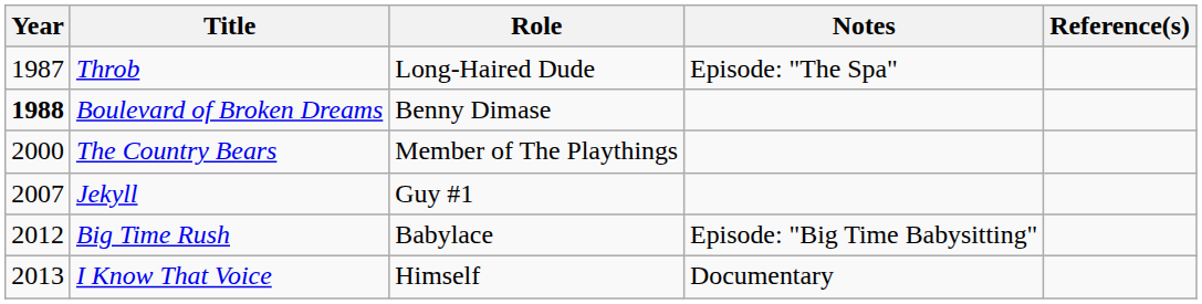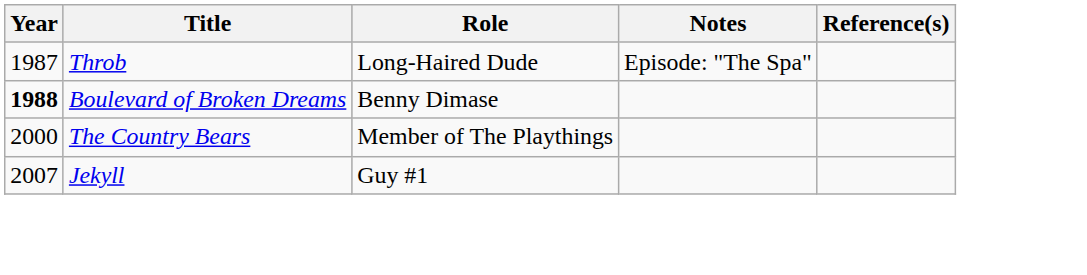 <table class="wikitable">
 <tr>
 <th>Year</th>
 <th>Title</th>
 <th>Role</th>
 <th>Notes</th>
 <th>Reference(s)</th>
 </tr>
 <tr>
 <td>1987</td>
 <td><em><a href='#'>Throb</a></em></td>
 <td>Long-Haired Dude</td>
 <td>Episode: "The Spa"</td>
 <td></td>
 </tr>
 <tr>
 <td><strong>1988</strong></td>
 <td><em><a href='#'>Boulevard of Broken Dreams</a></em></td>
 <td>Benny Dimase</td>
 <td></td>
 <td></td>
 </tr>
 <tr>
 <td>2000</td>
 <td><em><a href='#'>The Country Bears</a></em></td>
 <td>Member of The Playthings</td>
 <td></td>
 <td></td>
 </tr>
 <tr>
 <td>2007</td>
 <td><em><a href='#'>Jekyll</a></em></td>
 <td>Guy #1</td>
 <td></td>
 <td></td>
 </tr>
-<tr>
-<td>2012</td>
-<td><em><a href='#'>Big Time Rush</a></em></td>
-<td>Babylace</td>
-<td>Episode: "Big Time Babysitting"</td>
-<td></td>
-</tr>
-<tr>
-<td>2013</td>
-<td><em><a href='#'>I Know That Voice</a></em></td>
-<td>Himself</td>
-<td>Documentary</td>
-<td></td>
-</tr>
 </table>
